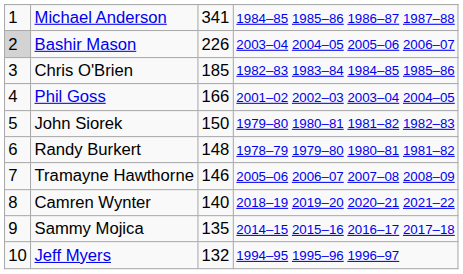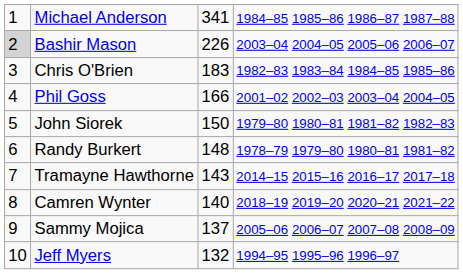 <table class="wikitable">
 <tr>
 </tr>
 <tr>
 <td>1</td>
 <td><a href='#'>Michael Anderson</a></td>
 <td>341</td>
 <td style="font-size:80%;"><a href='#'>1984–85</a> <a href='#'>1985–86</a> <a href='#'>1986–87</a> <a href='#'>1987–88</a></td>
 </tr>
 <tr>
 <td style="background: lightgrey;">2</td>
 <td><a href='#'>Bashir Mason</a></td>
 <td>226</td>
 <td style="font-size:80%;"><a href='#'>2003–04</a> <a href='#'>2004–05</a> <a href='#'>2005–06</a> <a href='#'>2006–07</a></td>
 </tr>
 <tr>
 <td>3</td>
 <td>Chris O'Brien</td>
-<td>185</td>
+<td>183</td>
 <td style="font-size:80%;"><a href='#'>1982–83</a> <a href='#'>1983–84</a> <a href='#'>1984–85</a> <a href='#'>1985–86</a></td>
 </tr>
 <tr>
 <td>4</td>
 <td><a href='#'>Phil Goss</a></td>
 <td>166</td>
 <td style="font-size:80%;"><a href='#'>2001–02</a> <a href='#'>2002–03</a> <a href='#'>2003–04</a> <a href='#'>2004–05</a></td>
 </tr>
 <tr>
 <td>5</td>
 <td>John Siorek</td>
 <td>150</td>
 <td style="font-size:80%;"><a href='#'>1979–80</a> <a href='#'>1980–81</a> <a href='#'>1981–82</a> <a href='#'>1982–83</a></td>
 </tr>
 <tr>
 <td>6</td>
 <td>Randy Burkert</td>
 <td>148</td>
 <td style="font-size:80%;"><a href='#'>1978–79</a> <a href='#'>1979–80</a> <a href='#'>1980–81</a> <a href='#'>1981–82</a></td>
 </tr>
 <tr>
 <td>7</td>
 <td>Tramayne Hawthorne</td>
-<td>146</td>
-<td style="font-size:80%;"><a href='#'>2005–06</a> <a href='#'>2006–07</a> <a href='#'>2007–08</a> <a href='#'>2008–09</a></td>
+<td>143</td>
+<td style="font-size:80%;"><a href='#'>2014–15</a> <a href='#'>2015–16</a> <a href='#'>2016–17</a> <a href='#'>2017–18</a></td>
 </tr>
 <tr>
 <td>8</td>
 <td>Camren Wynter</td>
 <td>140</td>
 <td style="font-size:80%;"><a href='#'>2018–19</a> <a href='#'>2019–20</a> <a href='#'>2020–21</a> <a href='#'>2021–22</a></td>
 </tr>
 <tr>
 <td>9</td>
 <td>Sammy Mojica</td>
-<td>135</td>
-<td style="font-size:80%;"><a href='#'>2014–15</a> <a href='#'>2015–16</a> <a href='#'>2016–17</a> <a href='#'>2017–18</a></td>
+<td>137</td>
+<td style="font-size:80%;"><a href='#'>2005–06</a> <a href='#'>2006–07</a> <a href='#'>2007–08</a> <a href='#'>2008–09</a></td>
 </tr>
 <tr>
 <td>10</td>
 <td><a href='#'>Jeff Myers</a></td>
 <td>132</td>
 <td style="font-size:80%;"><a href='#'>1994–95</a> <a href='#'>1995–96</a> <a href='#'>1996–97</a></td>
 </tr>
 </table>
